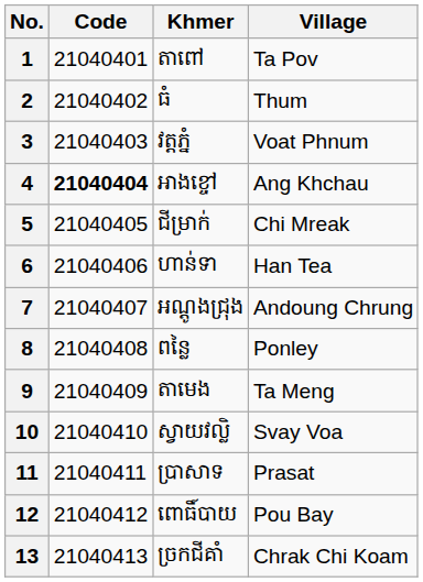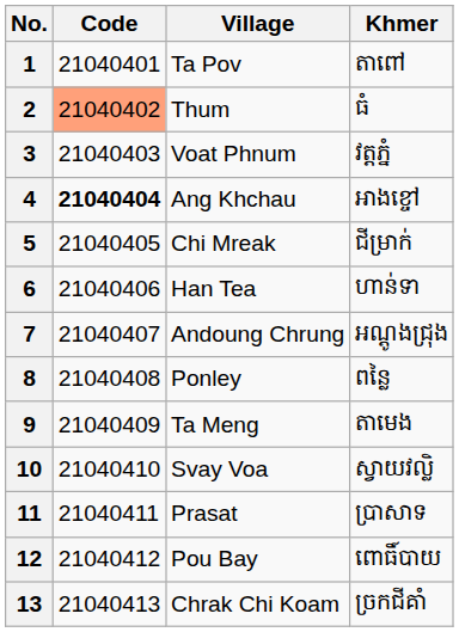 <table class="wikitable sortable mw-collapsible">
 <tr>
 <th>No.</th>
 <th>Code</th>
+<th>Village</th>
 <th>Khmer</th>
-<th>Village</th>
 </tr>
 <tr>
 <th>1</th>
 <td>21040401</td>
+<td>Ta Pov</td>
 <td>តាពៅ</td>
-<td>Ta Pov</td>
 </tr>
 <tr>
 <th>2</th>
-<td>21040402</td>
+<td style="background: lightsalmon;">21040402</td>
+<td>Thum</td>
 <td>ធំ</td>
-<td>Thum</td>
 </tr>
 <tr>
 <th>3</th>
 <td>21040403</td>
+<td>Voat Phnum</td>
 <td>វត្ដភ្នំ</td>
-<td>Voat Phnum</td>
 </tr>
 <tr>
 <th>4</th>
 <td><strong>21040404</strong></td>
+<td>Ang Khchau</td>
 <td>អាងខ្ចៅ</td>
-<td>Ang Khchau</td>
 </tr>
 <tr>
 <th>5</th>
 <td>21040405</td>
+<td>Chi Mreak</td>
 <td>ជីម្រាក់</td>
-<td>Chi Mreak</td>
 </tr>
 <tr>
 <th>6</th>
 <td>21040406</td>
+<td>Han Tea</td>
 <td>ហាន់ទា</td>
-<td>Han Tea</td>
 </tr>
 <tr>
 <th>7</th>
 <td>21040407</td>
+<td>Andoung Chrung</td>
 <td>អណ្ដូងជ្រុង</td>
-<td>Andoung Chrung</td>
 </tr>
 <tr>
 <th>8</th>
 <td>21040408</td>
+<td>Ponley</td>
 <td>ពន្លៃ</td>
-<td>Ponley</td>
 </tr>
 <tr>
 <th>9</th>
 <td>21040409</td>
+<td>Ta Meng</td>
 <td>តាមេង</td>
-<td>Ta Meng</td>
 </tr>
 <tr>
 <th>10</th>
 <td>21040410</td>
+<td>Svay Voa</td>
 <td>ស្វាយវល្លិ</td>
-<td>Svay Voa</td>
 </tr>
 <tr>
 <th>11</th>
 <td>21040411</td>
+<td>Prasat</td>
 <td>ប្រាសាទ</td>
-<td>Prasat</td>
 </tr>
 <tr>
 <th>12</th>
 <td>21040412</td>
+<td>Pou Bay</td>
 <td>ពោធិ៍បាយ</td>
-<td>Pou Bay</td>
 </tr>
 <tr>
 <th>13</th>
 <td>21040413</td>
+<td>Chrak Chi Koam</td>
 <td>ច្រកជីគាំ</td>
-<td>Chrak Chi Koam</td>
 </tr>
 </table>
